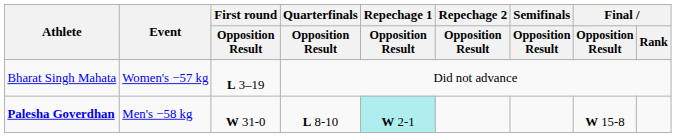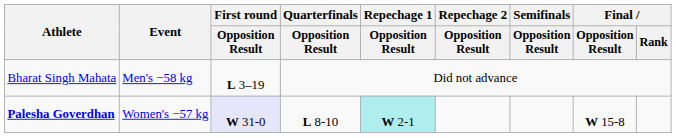 <table class="wikitable" style="font-size:90%;">
 <tr>
 <th rowspan=2>Athlete</th>
 <th rowspan=2>Event</th>
 <th>First round</th>
 <th>Quarterfinals</th>
 <th>Repechage 1</th>
 <th>Repechage 2</th>
 <th>Semifinals</th>
 <th colspan=2>Final / </th>
 </tr>
 <tr style="font-size:95%">
 <th>Opposition<br>Result</th>
 <th>Opposition<br>Result</th>
 <th>Opposition<br>Result</th>
 <th>Opposition<br>Result</th>
 <th>Opposition<br>Result</th>
 <th>Opposition<br>Result</th>
 <th>Rank</th>
 </tr>
 <tr align=center>
 <td align=left><a href='#'>Bharat Singh Mahata</a></td>
-<td align=left><a href='#'>Women's −57 kg</a></td>
+<td align=left><a href='#'>Men's −58 kg</a></td>
 <td><br><strong>L</strong> 3–19</td>
 <td colspan=6>Did not advance</td>
 </tr>
 <tr align=center>
 <td align=left><strong><a href='#'>Palesha Goverdhan</a></strong></td>
-<td align=left><a href='#'>Men's −58 kg</a></td>
-<td><br><strong>W</strong> 31-0</td>
+<td align=left><a href='#'>Women's −57 kg</a></td>
+<td style="background: lavender;"><br><strong>W</strong> 31-0</td>
 <td><br><strong>L</strong> 8-10</td>
 <td style="background: paleturquoise;"><br><strong>W</strong> 2-1</td>
 <td></td>
 <td></td>
 <td><br><strong>W</strong> 15-8</td>
 <td></td>
 </tr>
 </table>
